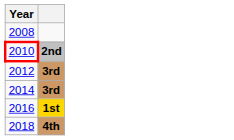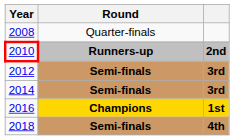 <table class="wikitable" style="text-align: center; font-size:90%">
 <tr>
 <th>Year</th>
+<th style="width:200px">Round</th>
 <th></th>
 </tr>
 <tr>
 <td><a href='#'>2008</a></td>
+<td>Quarter-finals</td>
 <td></td>
 </tr>
 <tr>
 <td style="border: 3px solid red"><a href='#'>2010</a></td>
+<td bgcolor=Silver><strong>Runners-up</strong></td>
 <td bgcolor=Silver><strong>2nd</strong></td>
 </tr>
 <tr>
 <td><a href='#'>2012</a></td>
+<td bgcolor="cc9966"><strong>Semi-finals</strong></td>
 <td bgcolor="cc9966"><strong>3rd</strong></td>
 </tr>
 <tr>
 <td><a href='#'>2014</a></td>
+<td bgcolor="cc9966"><strong>Semi-finals</strong></td>
 <td bgcolor="cc9966"><strong>3rd</strong></td>
 </tr>
 <tr>
 <td><a href='#'>2016</a></td>
+<td bgcolor=Gold><strong>Champions</strong></td>
 <td bgcolor=Gold><strong>1st</strong></td>
 </tr>
 <tr>
 <td><a href='#'>2018</a></td>
+<td bgcolor="cc9966"><strong>Semi-finals</strong></td>
 <td bgcolor="cc9966"><strong>4th</strong></td>
 </tr>
 </table>
